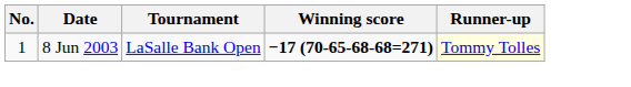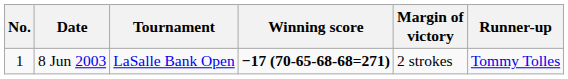 <table class="wikitable" style="font-size:95%;">
 <tr>
 <th>No.</th>
 <th>Date</th>
 <th>Tournament</th>
 <th>Winning score</th>
+<th>Margin of<br>victory</th>
 <th>Runner-up</th>
 </tr>
 <tr>
 <td align=center>1</td>
 <td align=right>8 Jun <a href='#'>2003</a></td>
 <td><a href='#'>LaSalle Bank Open</a></td>
 <td><strong>−17 (70-65-68-68=271)</strong></td>
-<td style="background: lightyellow;"> <a href='#'>Tommy Tolles</a></td>
+<td>2 strokes</td>
+<td> <a href='#'>Tommy Tolles</a></td>
 </tr>
 </table>
